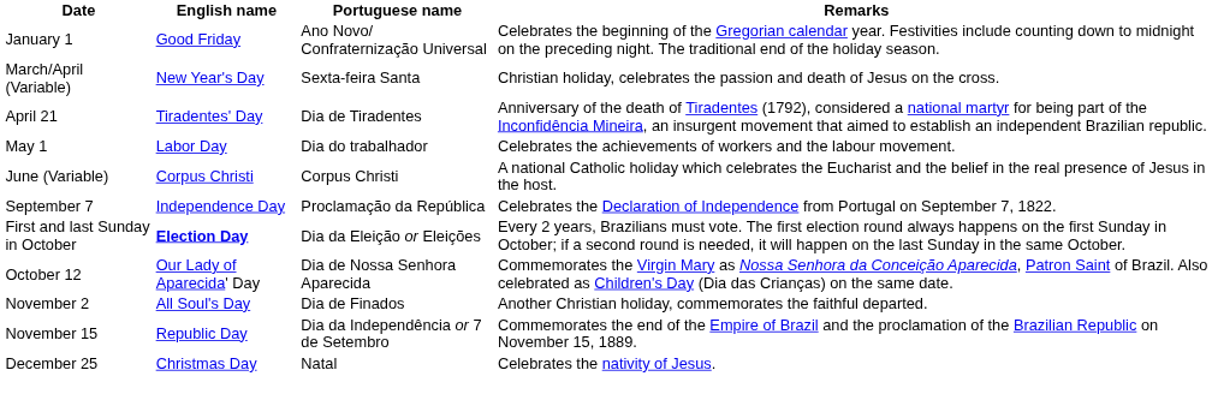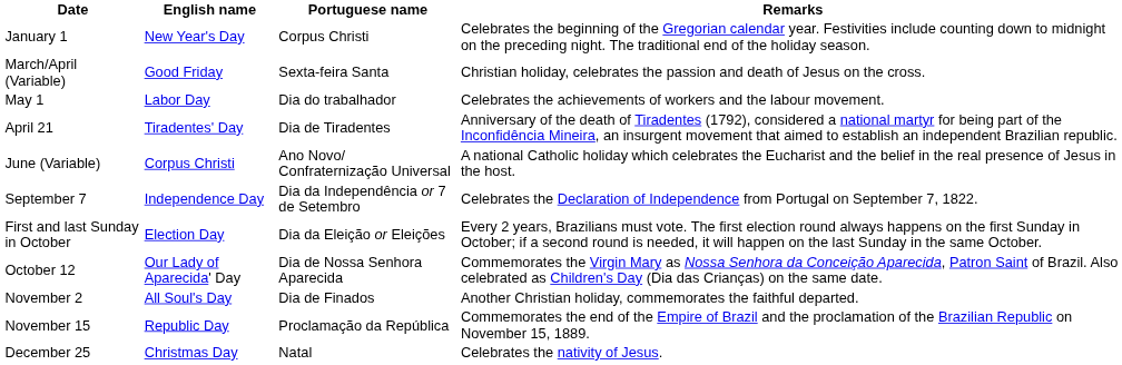 <table class="wiki table">
 <tr>
 <th>Date</th>
 <th>English name</th>
 <th>Portuguese name</th>
 <th>Remarks</th>
 </tr>
 <tr>
 <td>January 1</td>
-<td><a href='#'>Good Friday</a></td>
-<td>Ano Novo/ Confraternização Universal</td>
+<td><a href='#'>New Year's Day</a></td>
+<td>Corpus Christi</td>
 <td>Celebrates the beginning of the <a href='#'>Gregorian calendar</a> year. Festivities include counting down to midnight on the preceding night. The traditional end of the holiday season.</td>
 </tr>
 <tr>
 <td>March/April (Variable)</td>
-<td><a href='#'>New Year's Day</a></td>
+<td><a href='#'>Good Friday</a></td>
 <td>Sexta-feira Santa</td>
 <td>Christian holiday, celebrates the passion and death of Jesus on the cross.</td>
+</tr>
+<tr>
+<td>May 1</td>
+<td><a href='#'>Labor Day</a></td>
+<td>Dia do trabalhador</td>
+<td>Celebrates the achievements of workers and the labour movement.</td>
 </tr>
 <tr>
 <td>April 21</td>
 <td><a href='#'>Tiradentes' Day</a></td>
 <td>Dia de Tiradentes</td>
 <td>Anniversary of the death of <a href='#'>Tiradentes</a> (1792), considered a <a href='#'>national martyr</a> for being part of the <a href='#'>Inconfidência Mineira</a>, an insurgent movement that aimed to establish an independent Brazilian republic.</td>
 </tr>
 <tr>
-<td>May 1</td>
-<td><a href='#'>Labor Day</a></td>
-<td>Dia do trabalhador</td>
-<td>Celebrates the achievements of workers and the labour movement.</td>
-</tr>
-<tr>
 <td>June (Variable)</td>
 <td><a href='#'>Corpus Christi</a></td>
-<td>Corpus Christi</td>
+<td>Ano Novo/ Confraternização Universal</td>
 <td>A national Catholic holiday which celebrates the Eucharist and the belief in the real presence of Jesus in the host.</td>
 </tr>
 <tr>
 <td>September 7</td>
 <td><a href='#'>Independence Day</a></td>
-<td>Proclamação da República</td>
+<td>Dia da Independência <em>or</em> 7 de Setembro</td>
 <td>Celebrates the <a href='#'>Declaration of Independence</a> from Portugal on September 7, 1822.</td>
 </tr>
 <tr>
 <td>First and last Sunday in October</td>
-<td><strong><a href='#'>Election Day</a></strong></td>
+<td><a href='#'>Election Day</a></td>
 <td>Dia da Eleição <em>or</em> Eleições</td>
 <td>Every 2 years, Brazilians must vote. The first election round always happens on the first Sunday in October; if a second round is needed, it will happen on the last Sunday in the same October.</td>
 </tr>
 <tr>
 <td>October 12</td>
 <td><a href='#'>Our Lady of Aparecida</a>' Day</td>
 <td>Dia de Nossa Senhora Aparecida</td>
 <td>Commemorates the <a href='#'>Virgin Mary</a> as <em><a href='#'>Nossa Senhora da Conceição Aparecida</a></em>, <a href='#'>Patron Saint</a> of Brazil. Also celebrated as <a href='#'>Children's Day</a> (Dia das Crianças) on the same date.</td>
 </tr>
 <tr>
 <td>November 2</td>
 <td><a href='#'>All Soul's Day</a></td>
 <td>Dia de Finados</td>
 <td>Another Christian holiday, commemorates the faithful departed.</td>
 </tr>
 <tr>
 <td>November 15</td>
 <td><a href='#'>Republic Day</a></td>
-<td>Dia da Independência <em>or</em> 7 de Setembro</td>
+<td>Proclamação da República</td>
 <td>Commemorates the end of the <a href='#'>Empire of Brazil</a> and the proclamation of the <a href='#'>Brazilian Republic</a> on November 15, 1889.</td>
 </tr>
 <tr>
 <td>December 25</td>
 <td><a href='#'>Christmas Day</a></td>
 <td>Natal</td>
 <td>Celebrates the <a href='#'>nativity of Jesus</a>.</td>
 </tr>
 </table>
